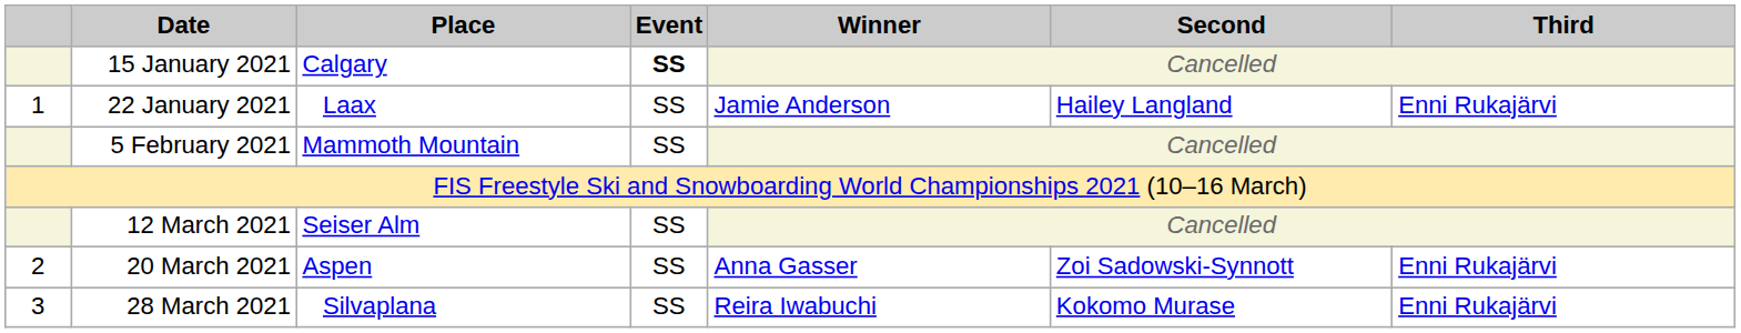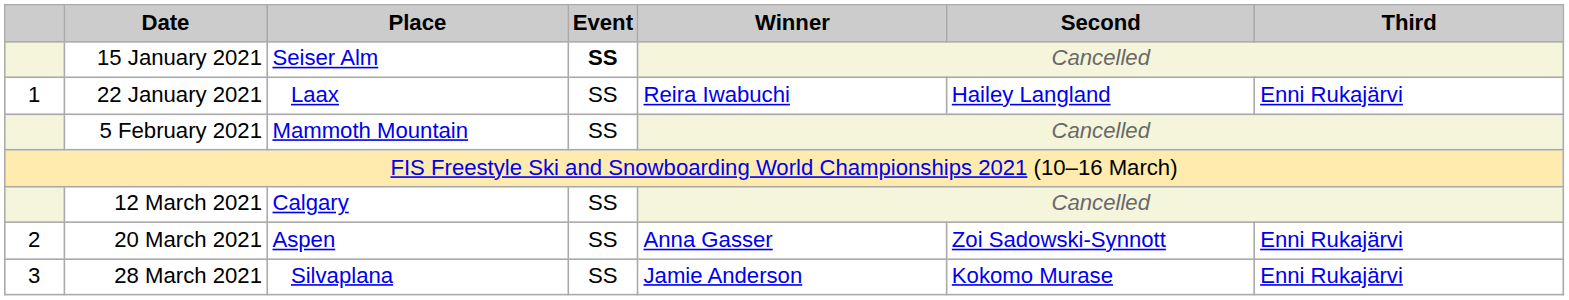 <table class="wikitable plainrowheaders" style="background:#fff; font-size:86%; line-height:16px; border:grey solid 1px; border-collapse:collapse;">
 <tr>
 <th scope="col" style="background:#ccc; width:30px;"></th>
 <th scope="col" style="background:#ccc; width:120px;">Date</th>
 <th scope="col" style="background:#ccc; width:180px;">Place</th>
 <th scope="col" style="background:#ccc; width:30px;">Event</th>
 <th scope="col" style="background:#ccc; width:185px;">Winner</th>
 <th scope="col" style="background:#ccc; width:185px;">Second</th>
 <th scope="col" style="background:#ccc; width:185px;">Third</th>
 </tr>
 <tr>
 <td bgcolor="F5F5DC"></td>
 <td align="right">15 January 2021</td>
-<td> <a href='#'>Calgary</a></td>
+<td> <a href='#'>Seiser Alm</a></td>
 <td align="center"><strong>SS</strong></td>
 <td colspan=5 align=center bgcolor="F5F5DC" style=color:#696969><em>Cancelled</em></td>
 </tr>
 <tr>
 <td align="center">1</td>
 <td align="right">22 January 2021</td>
 <td>   <a href='#'>Laax</a></td>
 <td align="center">SS</td>
-<td> <a href='#'>Jamie Anderson</a></td>
+<td> <a href='#'>Reira Iwabuchi</a></td>
 <td> <a href='#'>Hailey Langland</a></td>
 <td> <a href='#'>Enni Rukajärvi</a></td>
 </tr>
 <tr>
 <td bgcolor="F5F5DC"></td>
 <td align="right">5 February 2021</td>
 <td> <a href='#'>Mammoth Mountain</a></td>
 <td align="center">SS</td>
 <td colspan=5 align=center bgcolor="F5F5DC" style=color:#696969><em>Cancelled</em></td>
 </tr>
 <tr style="background:#FFEBAD">
 <td align="center" colspan="7"><a href='#'>FIS Freestyle Ski and Snowboarding World Championships 2021</a>  (10–16 March)</td>
 </tr>
 <tr>
 <td bgcolor="F5F5DC"></td>
 <td align="right">12 March 2021</td>
-<td> <a href='#'>Seiser Alm</a></td>
+<td> <a href='#'>Calgary</a></td>
 <td align="center">SS</td>
 <td colspan=5 align=center bgcolor="F5F5DC" style=color:#696969><em>Cancelled</em></td>
 </tr>
 <tr>
 <td align="center">2</td>
 <td align="right">20 March 2021</td>
 <td> <a href='#'>Aspen</a></td>
 <td align="center">SS</td>
 <td> <a href='#'>Anna Gasser</a></td>
 <td> <a href='#'>Zoi Sadowski-Synnott</a></td>
 <td> <a href='#'>Enni Rukajärvi</a></td>
 </tr>
 <tr>
 <td align="center">3</td>
 <td align="right">28 March 2021</td>
 <td>   <a href='#'>Silvaplana</a></td>
 <td align="center">SS</td>
-<td> <a href='#'>Reira Iwabuchi</a></td>
+<td> <a href='#'>Jamie Anderson</a></td>
 <td> <a href='#'>Kokomo Murase</a></td>
 <td> <a href='#'>Enni Rukajärvi</a></td>
 </tr>
 </table>
